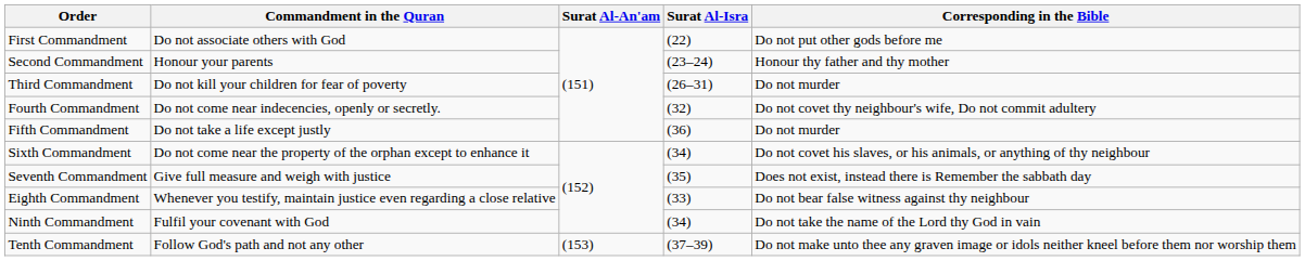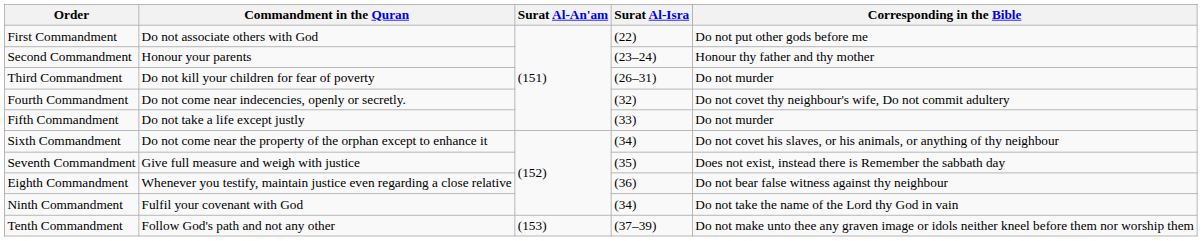 <table class="wikitable">
 <tr>
 <th>Order</th>
 <th>Commandment in the <a href='#'>Quran</a></th>
 <th>Surat <a href='#'>Al-An'am</a></th>
 <th>Surat <a href='#'>Al-Isra</a></th>
 <th>Corresponding in the <a href='#'>Bible</a></th>
 </tr>
 <tr>
 <td>First Commandment</td>
 <td>Do not associate others with God</td>
 <td rowspan="5">(151)</td>
 <td>(22)</td>
 <td>Do not put other gods before me</td>
 </tr>
 <tr>
 <td>Second Commandment</td>
 <td>Honour your parents</td>
 <td>(23–24)</td>
 <td>Honour thy father and thy mother</td>
 </tr>
 <tr>
 <td>Third Commandment</td>
 <td>Do not kill your children for fear of poverty</td>
 <td>(26–31)</td>
 <td>Do not murder</td>
 </tr>
 <tr>
 <td>Fourth Commandment</td>
 <td>Do not come near indecencies, openly or secretly.</td>
 <td>(32)</td>
 <td>Do not covet thy neighbour's wife, Do not commit adultery</td>
 </tr>
 <tr>
 <td>Fifth Commandment</td>
 <td>Do not take a life except justly</td>
-<td>(36)</td>
+<td>(33)</td>
 <td>Do not murder</td>
 </tr>
 <tr>
 <td>Sixth Commandment</td>
 <td>Do not come near the property of the orphan except to enhance it</td>
 <td rowspan="4">(152)</td>
 <td>(34)</td>
 <td>Do not covet his slaves, or his animals, or anything of thy neighbour</td>
 </tr>
 <tr>
 <td>Seventh Commandment</td>
 <td>Give full measure and weigh with justice</td>
 <td>(35)</td>
 <td>Does not exist, instead there is Remember the sabbath day</td>
 </tr>
 <tr>
 <td>Eighth Commandment</td>
 <td>Whenever you testify, maintain justice even regarding a close relative</td>
-<td>(33)</td>
+<td>(36)</td>
 <td>Do not bear false witness against thy neighbour</td>
 </tr>
 <tr>
 <td>Ninth Commandment</td>
 <td>Fulfil your covenant with God</td>
 <td>(34)</td>
 <td>Do not take the name of the Lord thy God in vain</td>
 </tr>
 <tr>
 <td>Tenth Commandment</td>
 <td>Follow God's path and not any other</td>
 <td>(153)</td>
 <td>(37–39)</td>
 <td>Do not make unto thee any graven image or idols neither kneel before them nor worship them</td>
 </tr>
 </table>
